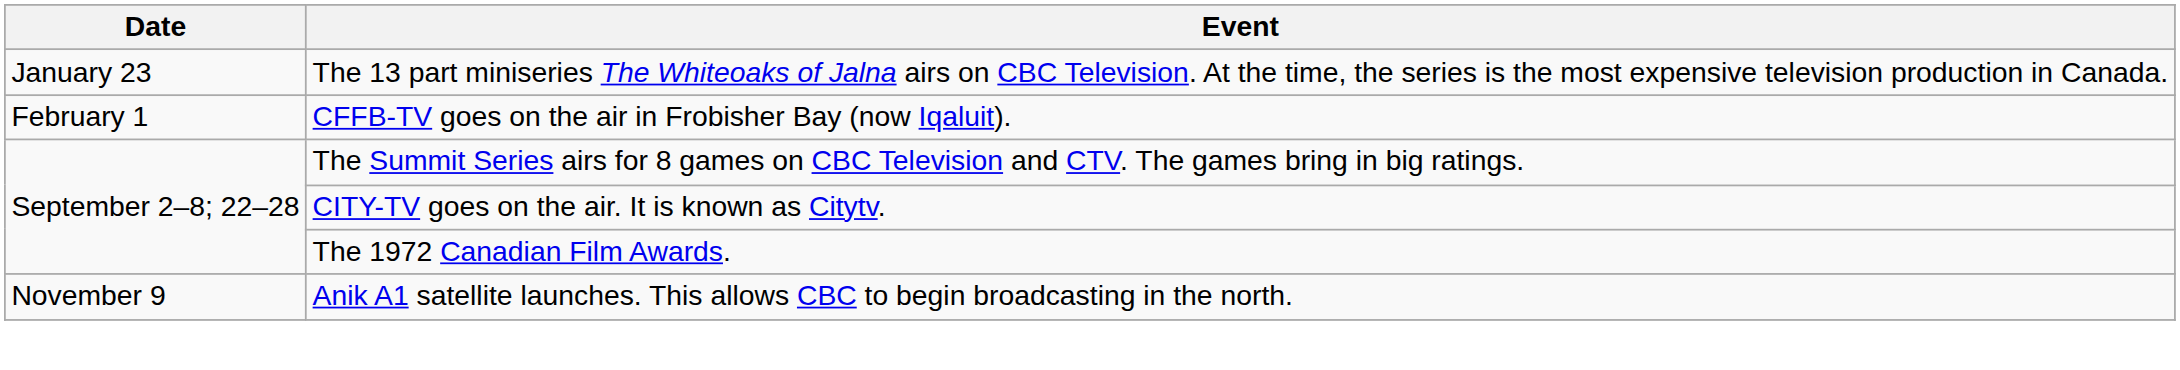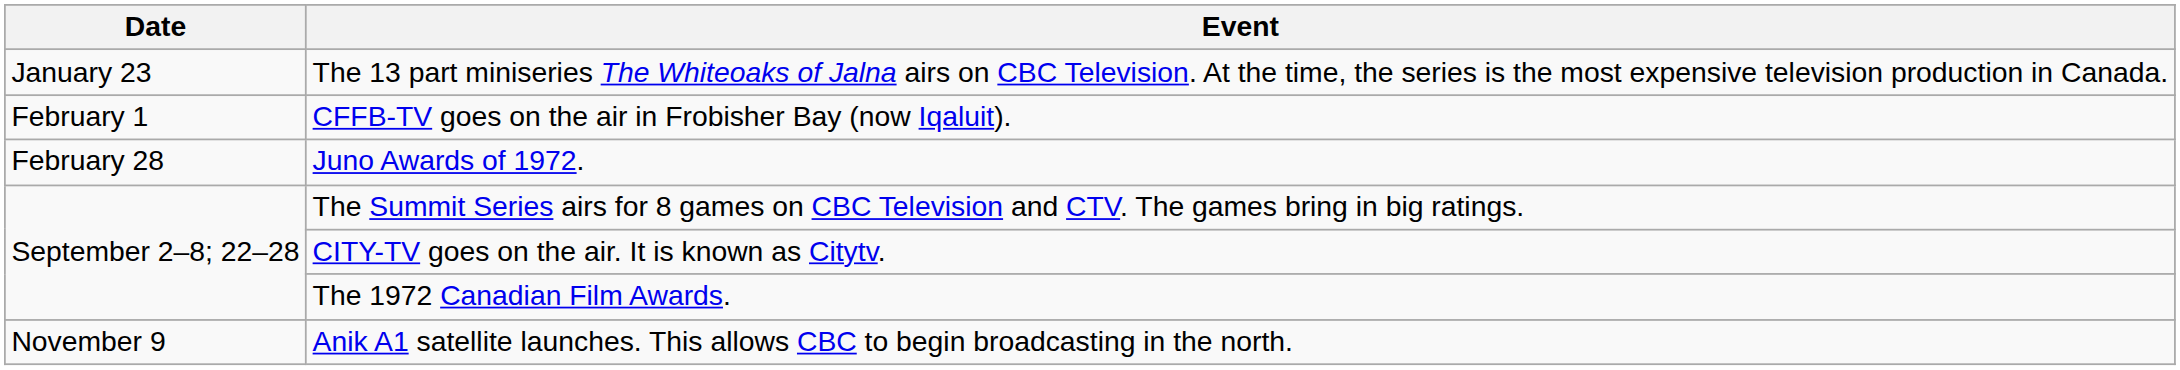 <table class="wikitable">
 <tr>
 <th>Date</th>
 <th>Event</th>
 </tr>
 <tr>
 <td>January 23</td>
 <td>The 13 part miniseries <em><a href='#'>The Whiteoaks of Jalna</a></em> airs on <a href='#'>CBC Television</a>. At the time, the series is the most expensive television production in Canada.</td>
 </tr>
 <tr>
 <td>February 1</td>
 <td><a href='#'>CFFB-TV</a> goes on the air in Frobisher Bay (now <a href='#'>Iqaluit</a>).</td>
+</tr>
+<tr>
+<td>February 28</td>
+<td><a href='#'>Juno Awards of 1972</a>.</td>
 </tr>
 <tr>
 <td rowspan="3">September 2–8; 22–28</td>
 <td>The <a href='#'>Summit Series</a> airs for 8 games on <a href='#'>CBC Television</a> and <a href='#'>CTV</a>. The games bring in big ratings.</td>
 </tr>
 <tr>
 <td><a href='#'>CITY-TV</a> goes on the air. It is known as <a href='#'>Citytv</a>.</td>
 </tr>
 <tr>
 <td>The 1972 <a href='#'>Canadian Film Awards</a>.</td>
 </tr>
 <tr>
 <td>November 9</td>
 <td><a href='#'>Anik A1</a> satellite launches. This allows <a href='#'>CBC</a> to begin broadcasting in the north.</td>
 </tr>
 </table>
